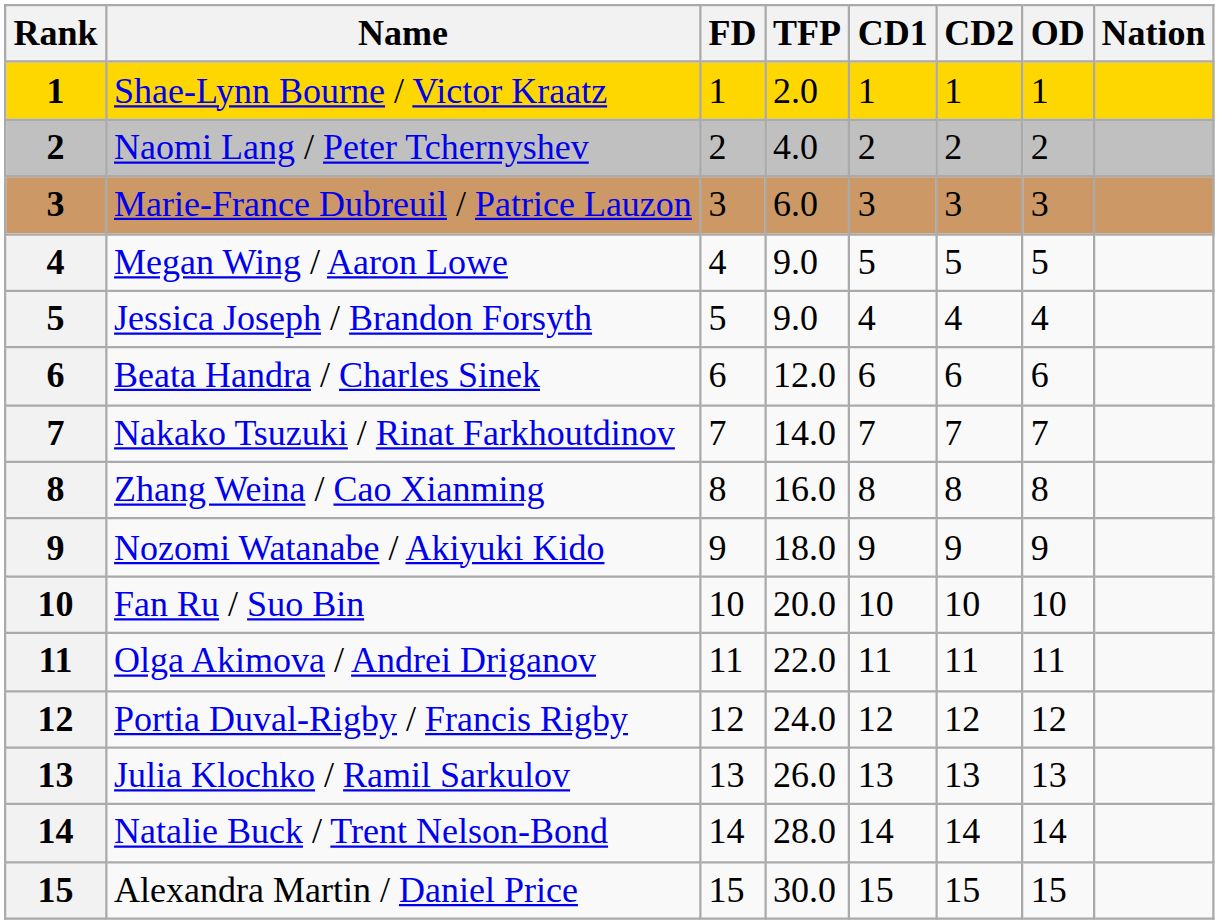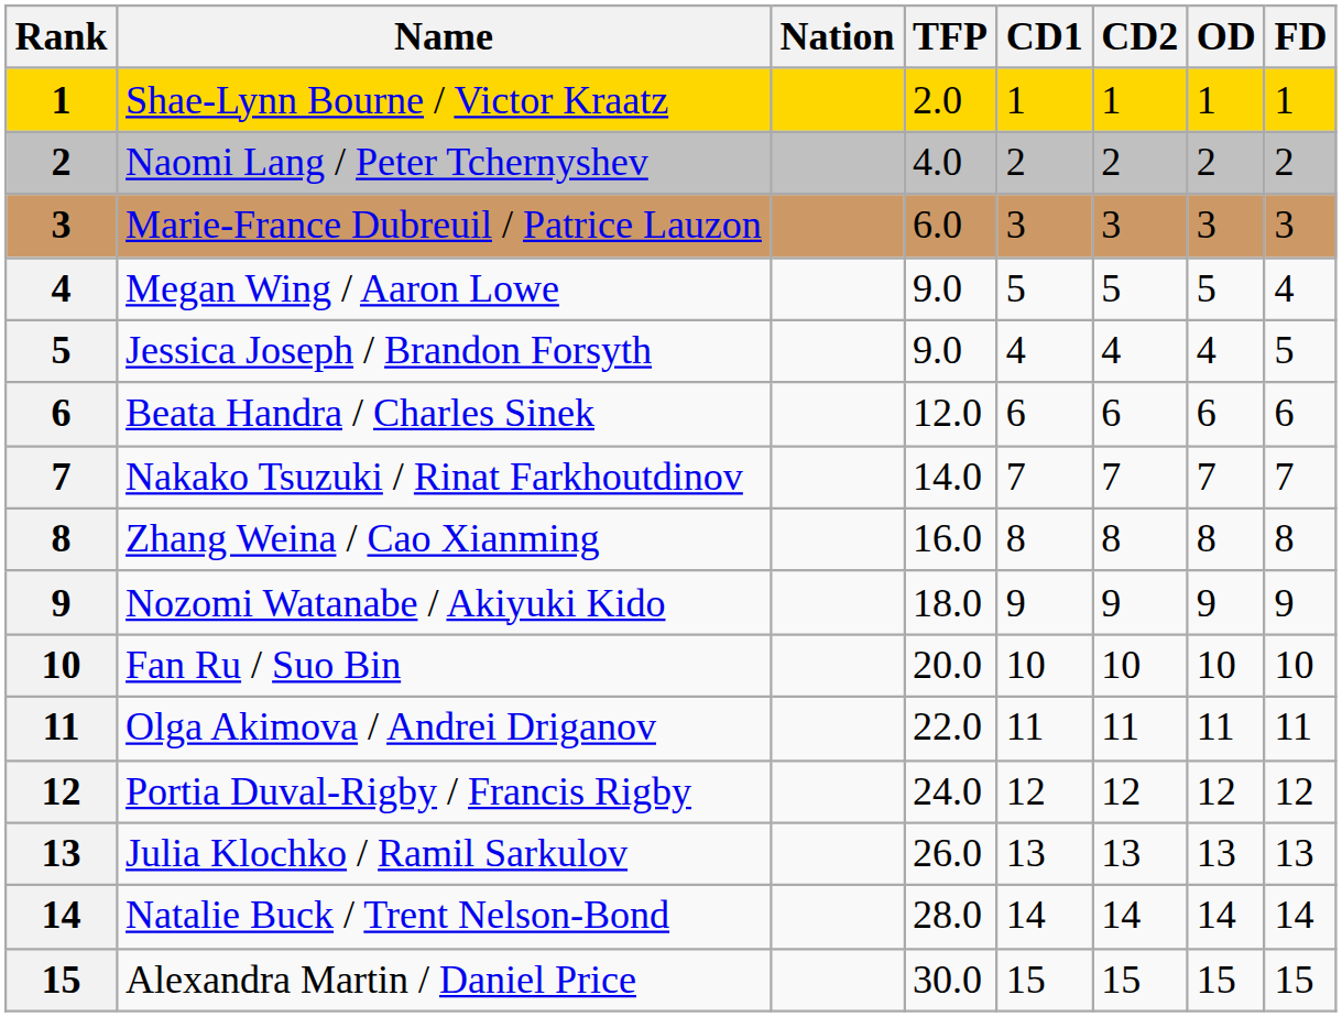 <table class="wikitable">
 <tr>
 <th>Rank</th>
 <th>Name</th>
-<th>FD</th>
+<th>Nation</th>
 <th>TFP</th>
 <th>CD1</th>
 <th>CD2</th>
 <th>OD</th>
-<th>Nation</th>
+<th>FD</th>
 </tr>
 <tr bgcolor="gold">
 <td align="center"><strong>1</strong></td>
 <td><a href='#'>Shae-Lynn Bourne</a> / <a href='#'>Victor Kraatz</a></td>
-<td>1</td>
+<td></td>
 <td>2.0</td>
 <td>1</td>
 <td>1</td>
 <td>1</td>
-<td></td>
+<td>1</td>
 </tr>
 <tr bgcolor="silver">
 <td align="center"><strong>2</strong></td>
 <td><a href='#'>Naomi Lang</a> / <a href='#'>Peter Tchernyshev</a></td>
-<td>2</td>
+<td></td>
 <td>4.0</td>
 <td>2</td>
 <td>2</td>
 <td>2</td>
-<td></td>
+<td>2</td>
 </tr>
 <tr bgcolor="cc9966">
 <td align="center"><strong>3</strong></td>
 <td><a href='#'>Marie-France Dubreuil</a> / <a href='#'>Patrice Lauzon</a></td>
-<td>3</td>
+<td></td>
 <td>6.0</td>
 <td>3</td>
 <td>3</td>
 <td>3</td>
-<td></td>
+<td>3</td>
 </tr>
 <tr>
 <th>4</th>
 <td><a href='#'>Megan Wing</a> / <a href='#'>Aaron Lowe</a></td>
-<td>4</td>
+<td></td>
 <td>9.0</td>
 <td>5</td>
 <td>5</td>
 <td>5</td>
-<td></td>
+<td>4</td>
 </tr>
 <tr>
 <th>5</th>
 <td><a href='#'>Jessica Joseph</a> / <a href='#'>Brandon Forsyth</a></td>
-<td>5</td>
+<td></td>
 <td>9.0</td>
 <td>4</td>
 <td>4</td>
 <td>4</td>
-<td></td>
+<td>5</td>
 </tr>
 <tr>
 <th>6</th>
 <td><a href='#'>Beata Handra</a> / <a href='#'>Charles Sinek</a></td>
-<td>6</td>
+<td></td>
 <td>12.0</td>
 <td>6</td>
 <td>6</td>
 <td>6</td>
-<td></td>
+<td>6</td>
 </tr>
 <tr>
 <th>7</th>
 <td><a href='#'>Nakako Tsuzuki</a> / <a href='#'>Rinat Farkhoutdinov</a></td>
-<td>7</td>
+<td></td>
 <td>14.0</td>
 <td>7</td>
 <td>7</td>
 <td>7</td>
-<td></td>
+<td>7</td>
 </tr>
 <tr>
 <th>8</th>
 <td><a href='#'>Zhang Weina</a> / <a href='#'>Cao Xianming</a></td>
-<td>8</td>
+<td></td>
 <td>16.0</td>
 <td>8</td>
 <td>8</td>
 <td>8</td>
-<td></td>
+<td>8</td>
 </tr>
 <tr>
 <th>9</th>
 <td><a href='#'>Nozomi Watanabe</a> / <a href='#'>Akiyuki Kido</a></td>
-<td>9</td>
+<td></td>
 <td>18.0</td>
 <td>9</td>
 <td>9</td>
 <td>9</td>
-<td></td>
+<td>9</td>
 </tr>
 <tr>
 <th>10</th>
 <td><a href='#'>Fan Ru</a> / <a href='#'>Suo Bin</a></td>
-<td>10</td>
+<td></td>
 <td>20.0</td>
 <td>10</td>
 <td>10</td>
 <td>10</td>
-<td></td>
+<td>10</td>
 </tr>
 <tr>
 <th>11</th>
 <td><a href='#'>Olga Akimova</a> / <a href='#'>Andrei Driganov</a></td>
-<td>11</td>
+<td></td>
 <td>22.0</td>
 <td>11</td>
 <td>11</td>
 <td>11</td>
-<td></td>
+<td>11</td>
 </tr>
 <tr>
 <th>12</th>
 <td><a href='#'>Portia Duval-Rigby</a> / <a href='#'>Francis Rigby</a></td>
-<td>12</td>
+<td></td>
 <td>24.0</td>
 <td>12</td>
 <td>12</td>
 <td>12</td>
-<td></td>
+<td>12</td>
 </tr>
 <tr>
 <th>13</th>
 <td><a href='#'>Julia Klochko</a> / <a href='#'>Ramil Sarkulov</a></td>
-<td>13</td>
+<td></td>
 <td>26.0</td>
 <td>13</td>
 <td>13</td>
 <td>13</td>
-<td></td>
+<td>13</td>
 </tr>
 <tr>
 <th>14</th>
 <td><a href='#'>Natalie Buck</a> / <a href='#'>Trent Nelson-Bond</a></td>
-<td>14</td>
+<td></td>
 <td>28.0</td>
 <td>14</td>
 <td>14</td>
 <td>14</td>
-<td></td>
+<td>14</td>
 </tr>
 <tr>
 <th>15</th>
 <td>Alexandra Martin / <a href='#'>Daniel Price</a></td>
-<td>15</td>
+<td></td>
 <td>30.0</td>
 <td>15</td>
 <td>15</td>
 <td>15</td>
-<td></td>
+<td>15</td>
 </tr>
 </table>
